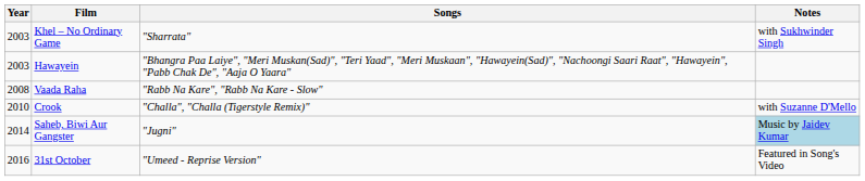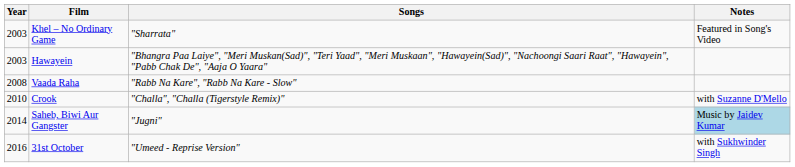 <table class="wikitable">
 <tr>
 <th>Year</th>
 <th>Film</th>
 <th>Songs</th>
 <th>Notes</th>
 </tr>
 <tr>
 <td>2003</td>
 <td><a href='#'>Khel – No Ordinary Game</a></td>
 <td><em>"Sharrata"</em></td>
-<td>with <a href='#'>Sukhwinder Singh</a></td>
+<td>Featured in Song's Video</td>
 </tr>
 <tr>
 <td>2003</td>
 <td><a href='#'>Hawayein</a></td>
 <td><em>"Bhangra Paa Laiye", "Meri Muskan(Sad)", "Teri Yaad", "Meri Muskaan", "Hawayein(Sad)", "Nachoongi Saari Raat", "Hawayein", "Pabb Chak De", "Aaja O Yaara"</em></td>
 <td></td>
 </tr>
 <tr>
 <td>2008</td>
 <td><a href='#'>Vaada Raha</a></td>
 <td><em>"Rabb Na Kare", "Rabb Na Kare - Slow"</em></td>
 <td></td>
 </tr>
 <tr>
 <td>2010</td>
 <td><a href='#'>Crook</a></td>
 <td><em>"Challa", "Challa (Tigerstyle Remix)"</em></td>
 <td>with <a href='#'>Suzanne D'Mello</a></td>
 </tr>
 <tr>
 <td>2014</td>
 <td><a href='#'>Saheb, Biwi Aur Gangster</a></td>
 <td><em>"Jugni"</em></td>
 <td style="background: lightblue;">Music by <a href='#'>Jaidev Kumar</a></td>
 </tr>
 <tr>
 <td>2016</td>
 <td><a href='#'>31st October</a></td>
 <td><em>"Umeed - Reprise Version"</em></td>
-<td>Featured in Song's Video</td>
+<td>with <a href='#'>Sukhwinder Singh</a></td>
 </tr>
 </table>
